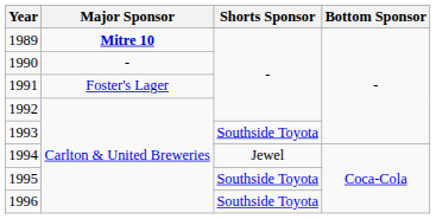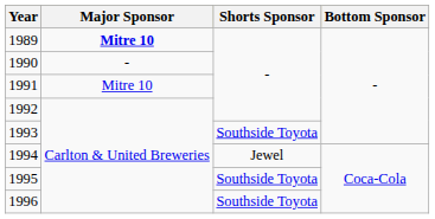 <table class="wikitable sortable" style="text-align:center">
 <tr style="background:#bdb76b;">
 <th>Year</th>
 <th>Major Sponsor</th>
 <th>Shorts Sponsor</th>
 <th>Bottom Sponsor</th>
 </tr>
 <tr>
 <td>1989</td>
 <td><strong><a href='#'>Mitre 10</a></strong></td>
 <td rowspan="4">-</td>
 <td rowspan="5">-</td>
 </tr>
 <tr>
 <td>1990</td>
 <td>-</td>
 </tr>
 <tr>
 <td>1991</td>
-<td><a href='#'>Foster's Lager</a></td>
+<td><a href='#'>Mitre 10</a></td>
 </tr>
 <tr>
 <td>1992</td>
 <td rowspan="5"><a href='#'>Carlton & United Breweries</a></td>
 </tr>
 <tr>
 <td>1993</td>
 <td><a href='#'>Southside Toyota</a></td>
 </tr>
 <tr>
 <td>1994</td>
 <td>Jewel</td>
 <td rowspan="3"><a href='#'>Coca-Cola</a></td>
 </tr>
 <tr>
 <td>1995</td>
 <td><a href='#'>Southside Toyota</a></td>
 </tr>
 <tr>
 <td>1996</td>
 <td><a href='#'>Southside Toyota</a></td>
 </tr>
 </table>
